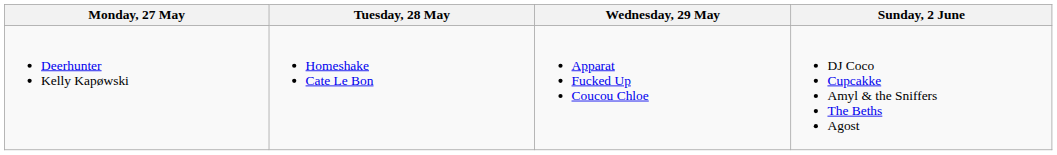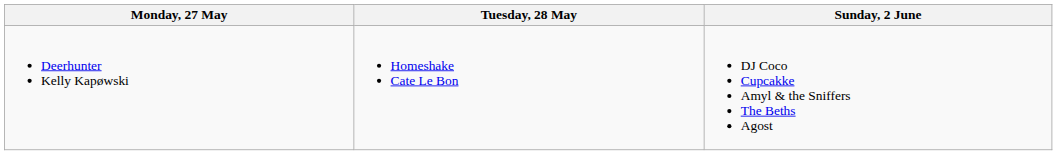 <table class="wikitable">
 <tr>
 <th width="500">Monday, 27 May</th>
 <th width="500">Tuesday, 28 May</th>
-<th width="500">Wednesday, 29 May</th>
 <th width="500">Sunday, 2 June</th>
 </tr>
 <tr valign="top">
 <td><br><ul><li><a href='#'>Deerhunter</a></li><li>Kelly Kapøwski</li></ul></td>
 <td><br><ul><li><a href='#'>Homeshake</a></li><li><a href='#'>Cate Le Bon</a></li></ul></td>
-<td><br><ul><li><a href='#'>Apparat</a></li><li><a href='#'>Fucked Up</a></li><li><a href='#'>Coucou Chloe</a></li></ul></td>
 <td><br><ul><li>DJ Coco</li><li><a href='#'>Cupcakke</a></li><li>Amyl & the Sniffers</li><li><a href='#'>The Beths</a></li><li>Agost</li></ul></td>
 </tr>
 </table>
